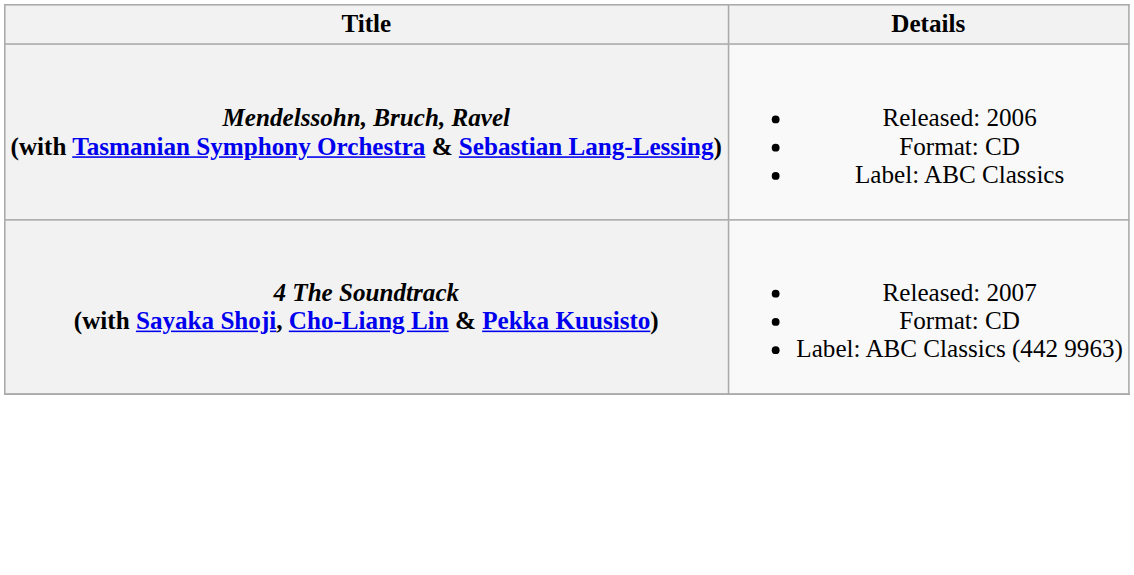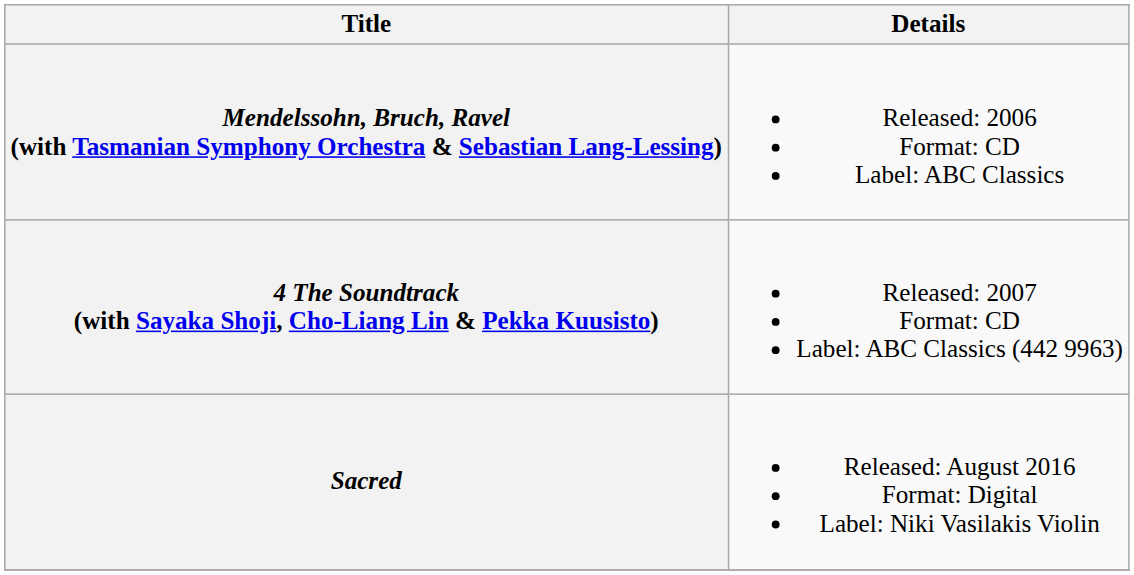 <table class="wikitable plainrowheaders" style="text-align:center;" border="1">
 <tr>
 <th>Title</th>
 <th>Details</th>
 </tr>
 <tr>
 <th scope="row"><em>Mendelssohn, Bruch, Ravel</em> <br> (with <a href='#'>Tasmanian Symphony Orchestra</a> & <a href='#'>Sebastian Lang-Lessing</a>)</th>
 <td><br><ul><li>Released: 2006</li><li>Format: CD</li><li>Label: ABC Classics</li></ul></td>
 </tr>
 <tr>
 <th scope="row"><em>4 The Soundtrack</em> <br> (with <a href='#'>Sayaka Shoji</a>, <a href='#'>Cho-Liang Lin</a> & <a href='#'>Pekka Kuusisto</a>)</th>
 <td><br><ul><li>Released: 2007</li><li>Format: CD</li><li>Label: ABC Classics (442 9963)</li></ul></td>
 </tr>
 <tr>
+<th scope="row"><em>Sacred</em></th>
+<td><br><ul><li>Released: August 2016</li><li>Format: Digital</li><li>Label: Niki Vasilakis Violin</li></ul></td>
+</tr>
+<tr>
 </tr>
 </table>
